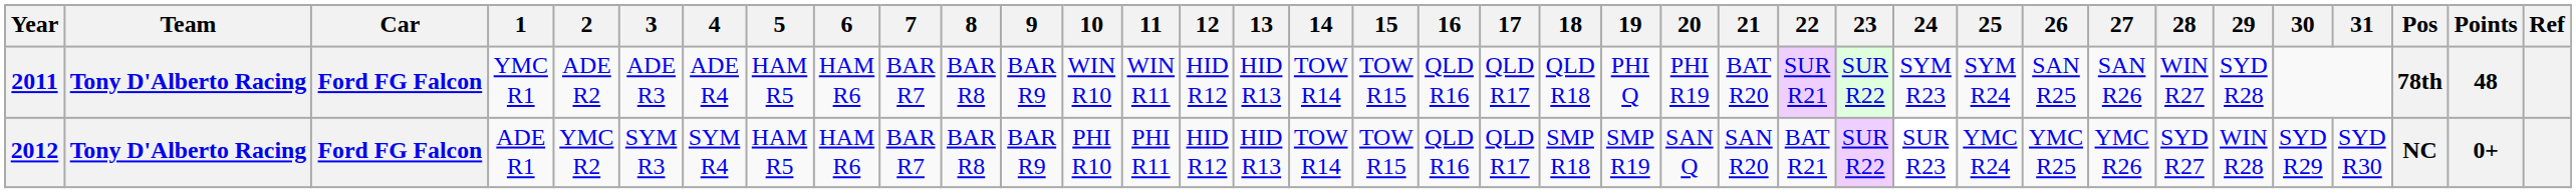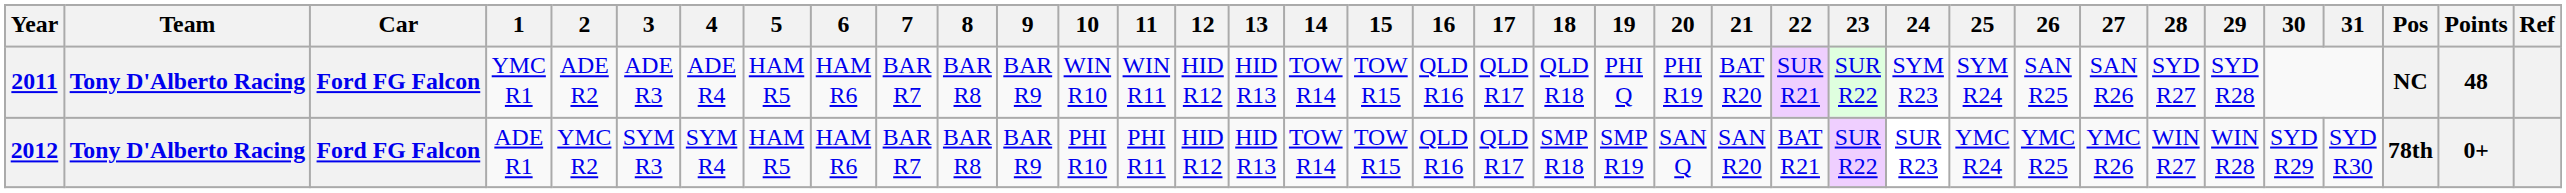 <table class="wikitable" style="text-align:center; font-size:75%">
 <tr>
 <th>Year</th>
 <th>Team</th>
 <th>Car</th>
 <th>1</th>
 <th>2</th>
 <th>3</th>
 <th>4</th>
 <th>5</th>
 <th>6</th>
 <th>7</th>
 <th>8</th>
 <th>9</th>
 <th>10</th>
 <th>11</th>
 <th>12</th>
 <th>13</th>
 <th>14</th>
 <th>15</th>
 <th>16</th>
 <th>17</th>
 <th>18</th>
 <th>19</th>
 <th>20</th>
 <th>21</th>
 <th>22</th>
 <th>23</th>
 <th>24</th>
 <th>25</th>
 <th>26</th>
 <th>27</th>
 <th>28</th>
 <th>29</th>
 <th>30</th>
 <th>31</th>
 <th>Pos</th>
 <th>Points</th>
 <th>Ref</th>
 </tr>
 <tr>
 <th><a href='#'>2011</a></th>
 <th nowrap><a href='#'>Tony D'Alberto Racing</a></th>
 <th nowrap><a href='#'>Ford FG Falcon</a></th>
 <td><a href='#'>YMC<br>R1</a></td>
 <td><a href='#'>ADE<br>R2</a></td>
 <td><a href='#'>ADE<br>R3</a></td>
 <td><a href='#'>ADE<br>R4</a></td>
 <td><a href='#'>HAM<br>R5</a></td>
 <td><a href='#'>HAM<br>R6</a></td>
 <td><a href='#'>BAR<br>R7</a></td>
 <td><a href='#'>BAR<br>R8</a></td>
 <td><a href='#'>BAR<br>R9</a></td>
 <td><a href='#'>WIN<br>R10</a></td>
 <td><a href='#'>WIN<br>R11</a></td>
 <td><a href='#'>HID<br>R12</a></td>
 <td><a href='#'>HID<br>R13</a></td>
 <td><a href='#'>TOW<br>R14</a></td>
 <td><a href='#'>TOW<br>R15</a></td>
 <td><a href='#'>QLD<br>R16</a></td>
 <td><a href='#'>QLD<br>R17</a></td>
 <td><a href='#'>QLD<br>R18</a></td>
 <td><a href='#'>PHI<br>Q</a></td>
 <td><a href='#'>PHI<br>R19</a></td>
 <td><a href='#'>BAT<br>R20</a></td>
 <td style="background:#EFCFFF;"><a href='#'>SUR<br>R21</a><br></td>
 <td style="background:#dfffdf;"><a href='#'>SUR<br>R22</a><br></td>
 <td><a href='#'>SYM<br>R23</a></td>
 <td><a href='#'>SYM<br>R24</a></td>
 <td><a href='#'>SAN<br>R25</a></td>
 <td><a href='#'>SAN<br>R26</a></td>
-<td><a href='#'>WIN<br>R27</a></td>
+<td><a href='#'>SYD<br>R27</a></td>
 <td><a href='#'>SYD<br>R28</a></td>
 <td colspan=2></td>
-<th>78th</th>
+<th>NC</th>
 <th>48</th>
 <th></th>
 </tr>
 <tr>
 <th><a href='#'>2012</a></th>
 <th nowrap><a href='#'>Tony D'Alberto Racing</a></th>
 <th nowrap><a href='#'>Ford FG Falcon</a></th>
 <td><a href='#'>ADE<br>R1</a></td>
 <td><a href='#'>YMC<br>R2</a></td>
 <td><a href='#'>SYM<br>R3</a></td>
 <td><a href='#'>SYM<br>R4</a></td>
 <td><a href='#'>HAM<br>R5</a></td>
 <td><a href='#'>HAM<br>R6</a></td>
 <td><a href='#'>BAR<br>R7</a></td>
 <td><a href='#'>BAR<br>R8</a></td>
 <td><a href='#'>BAR<br>R9</a></td>
 <td><a href='#'>PHI<br>R10</a></td>
 <td><a href='#'>PHI<br>R11</a></td>
 <td><a href='#'>HID<br>R12</a></td>
 <td><a href='#'>HID<br>R13</a></td>
 <td><a href='#'>TOW<br>R14</a></td>
 <td><a href='#'>TOW<br>R15</a></td>
 <td><a href='#'>QLD<br>R16</a></td>
 <td><a href='#'>QLD<br>R17</a></td>
 <td><a href='#'>SMP<br>R18</a></td>
 <td><a href='#'>SMP<br>R19</a></td>
 <td><a href='#'>SAN<br>Q</a></td>
 <td><a href='#'>SAN<br>R20</a></td>
 <td><a href='#'>BAT<br>R21</a></td>
 <td style="background:#EFCFFF;"><a href='#'>SUR<br>R22</a><br></td>
 <td style="background:#FFFFFF;"><a href='#'>SUR<br>R23</a><br></td>
 <td><a href='#'>YMC<br>R24</a></td>
 <td><a href='#'>YMC<br>R25</a></td>
 <td><a href='#'>YMC<br>R26</a></td>
-<td><a href='#'>SYD<br>R27</a></td>
+<td><a href='#'>WIN<br>R27</a></td>
 <td><a href='#'>WIN<br>R28</a></td>
 <td><a href='#'>SYD<br>R29</a></td>
 <td><a href='#'>SYD<br>R30</a></td>
-<th>NC</th>
+<th>78th</th>
 <th>0+</th>
 <th></th>
 </tr>
 </table>
